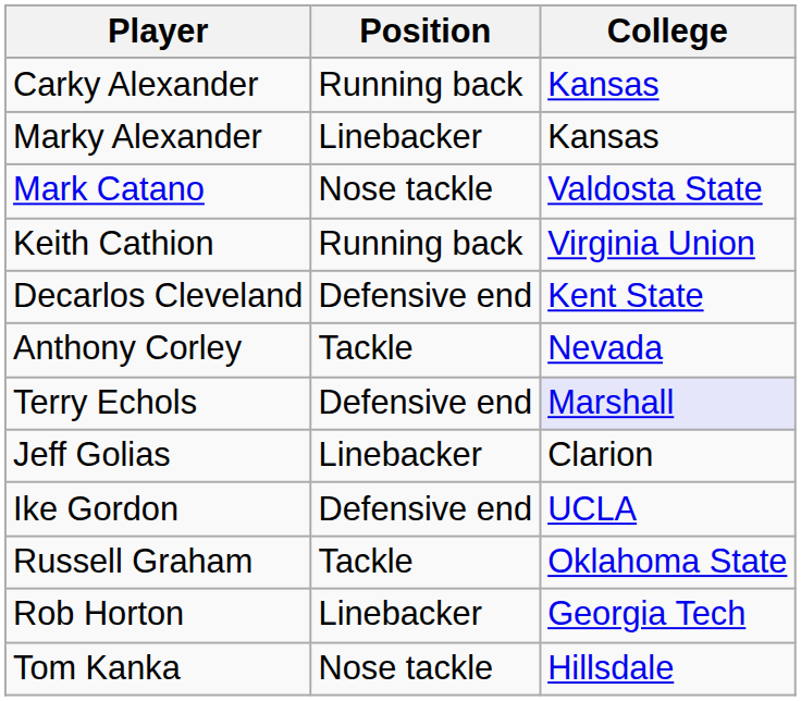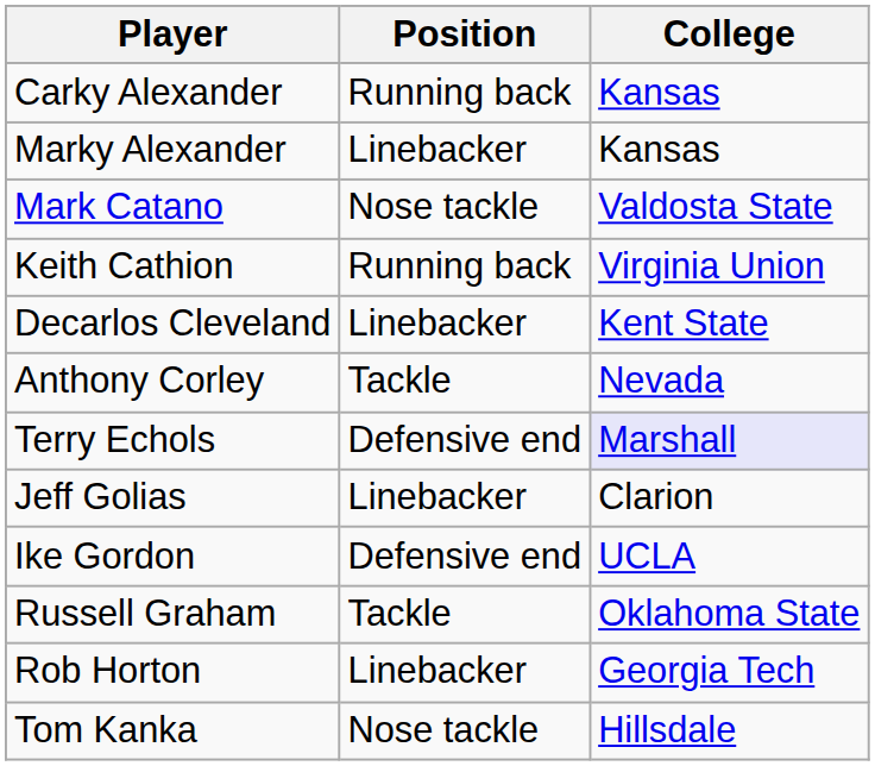 <table class="wikitable">
 <tr>
 <th>Player</th>
 <th>Position</th>
 <th>College</th>
 </tr>
 <tr>
 <td>Carky Alexander</td>
 <td>Running back</td>
 <td><a href='#'>Kansas</a></td>
 </tr>
 <tr>
 <td>Marky Alexander</td>
 <td>Linebacker</td>
 <td>Kansas</td>
 </tr>
 <tr>
 <td><a href='#'>Mark Catano</a></td>
 <td>Nose tackle</td>
 <td><a href='#'>Valdosta State</a></td>
 </tr>
 <tr>
 <td>Keith Cathion</td>
 <td>Running back</td>
 <td><a href='#'>Virginia Union</a></td>
 </tr>
 <tr>
 <td>Decarlos Cleveland</td>
-<td>Defensive end</td>
+<td>Linebacker</td>
 <td><a href='#'>Kent State</a></td>
 </tr>
 <tr>
 <td>Anthony Corley</td>
 <td>Tackle</td>
 <td><a href='#'>Nevada</a></td>
 </tr>
 <tr>
 <td>Terry Echols</td>
 <td>Defensive end</td>
 <td style="background: lavender;"><a href='#'>Marshall</a></td>
 </tr>
 <tr>
 <td>Jeff Golias</td>
 <td>Linebacker</td>
 <td>Clarion</td>
 </tr>
 <tr>
 <td>Ike Gordon</td>
 <td>Defensive end</td>
 <td><a href='#'>UCLA</a></td>
 </tr>
 <tr>
 <td>Russell Graham</td>
 <td>Tackle</td>
 <td><a href='#'>Oklahoma State</a></td>
 </tr>
 <tr>
 <td>Rob Horton</td>
 <td>Linebacker</td>
 <td><a href='#'>Georgia Tech</a></td>
 </tr>
 <tr>
 <td>Tom Kanka</td>
 <td>Nose tackle</td>
 <td><a href='#'>Hillsdale</a></td>
 </tr>
 </table>
